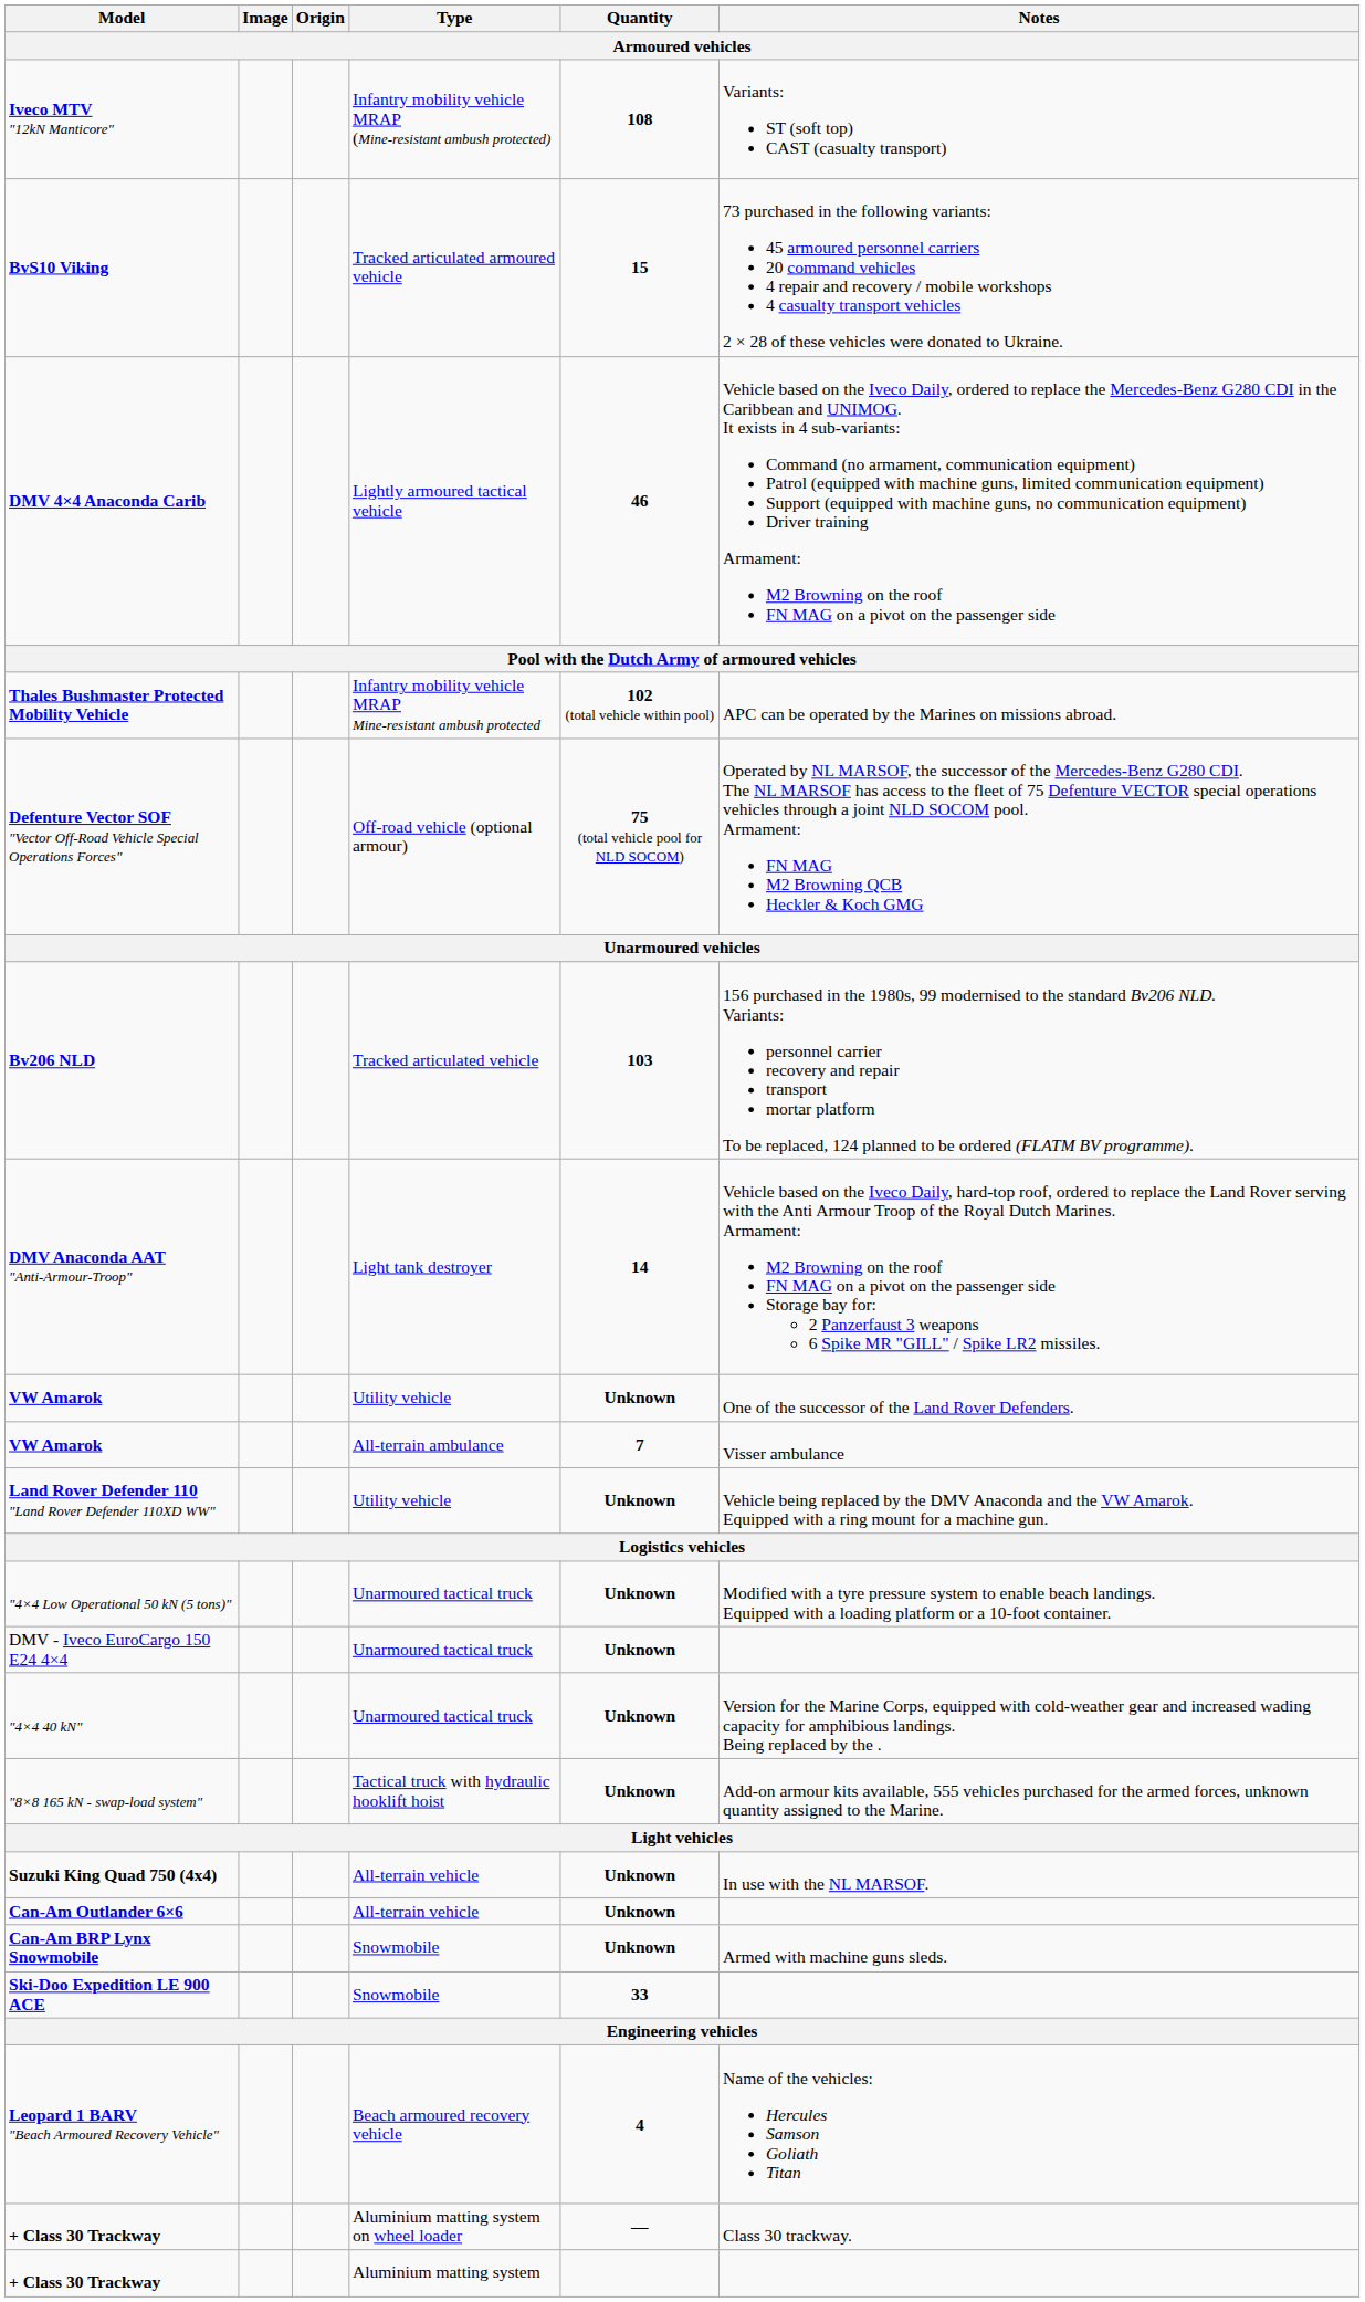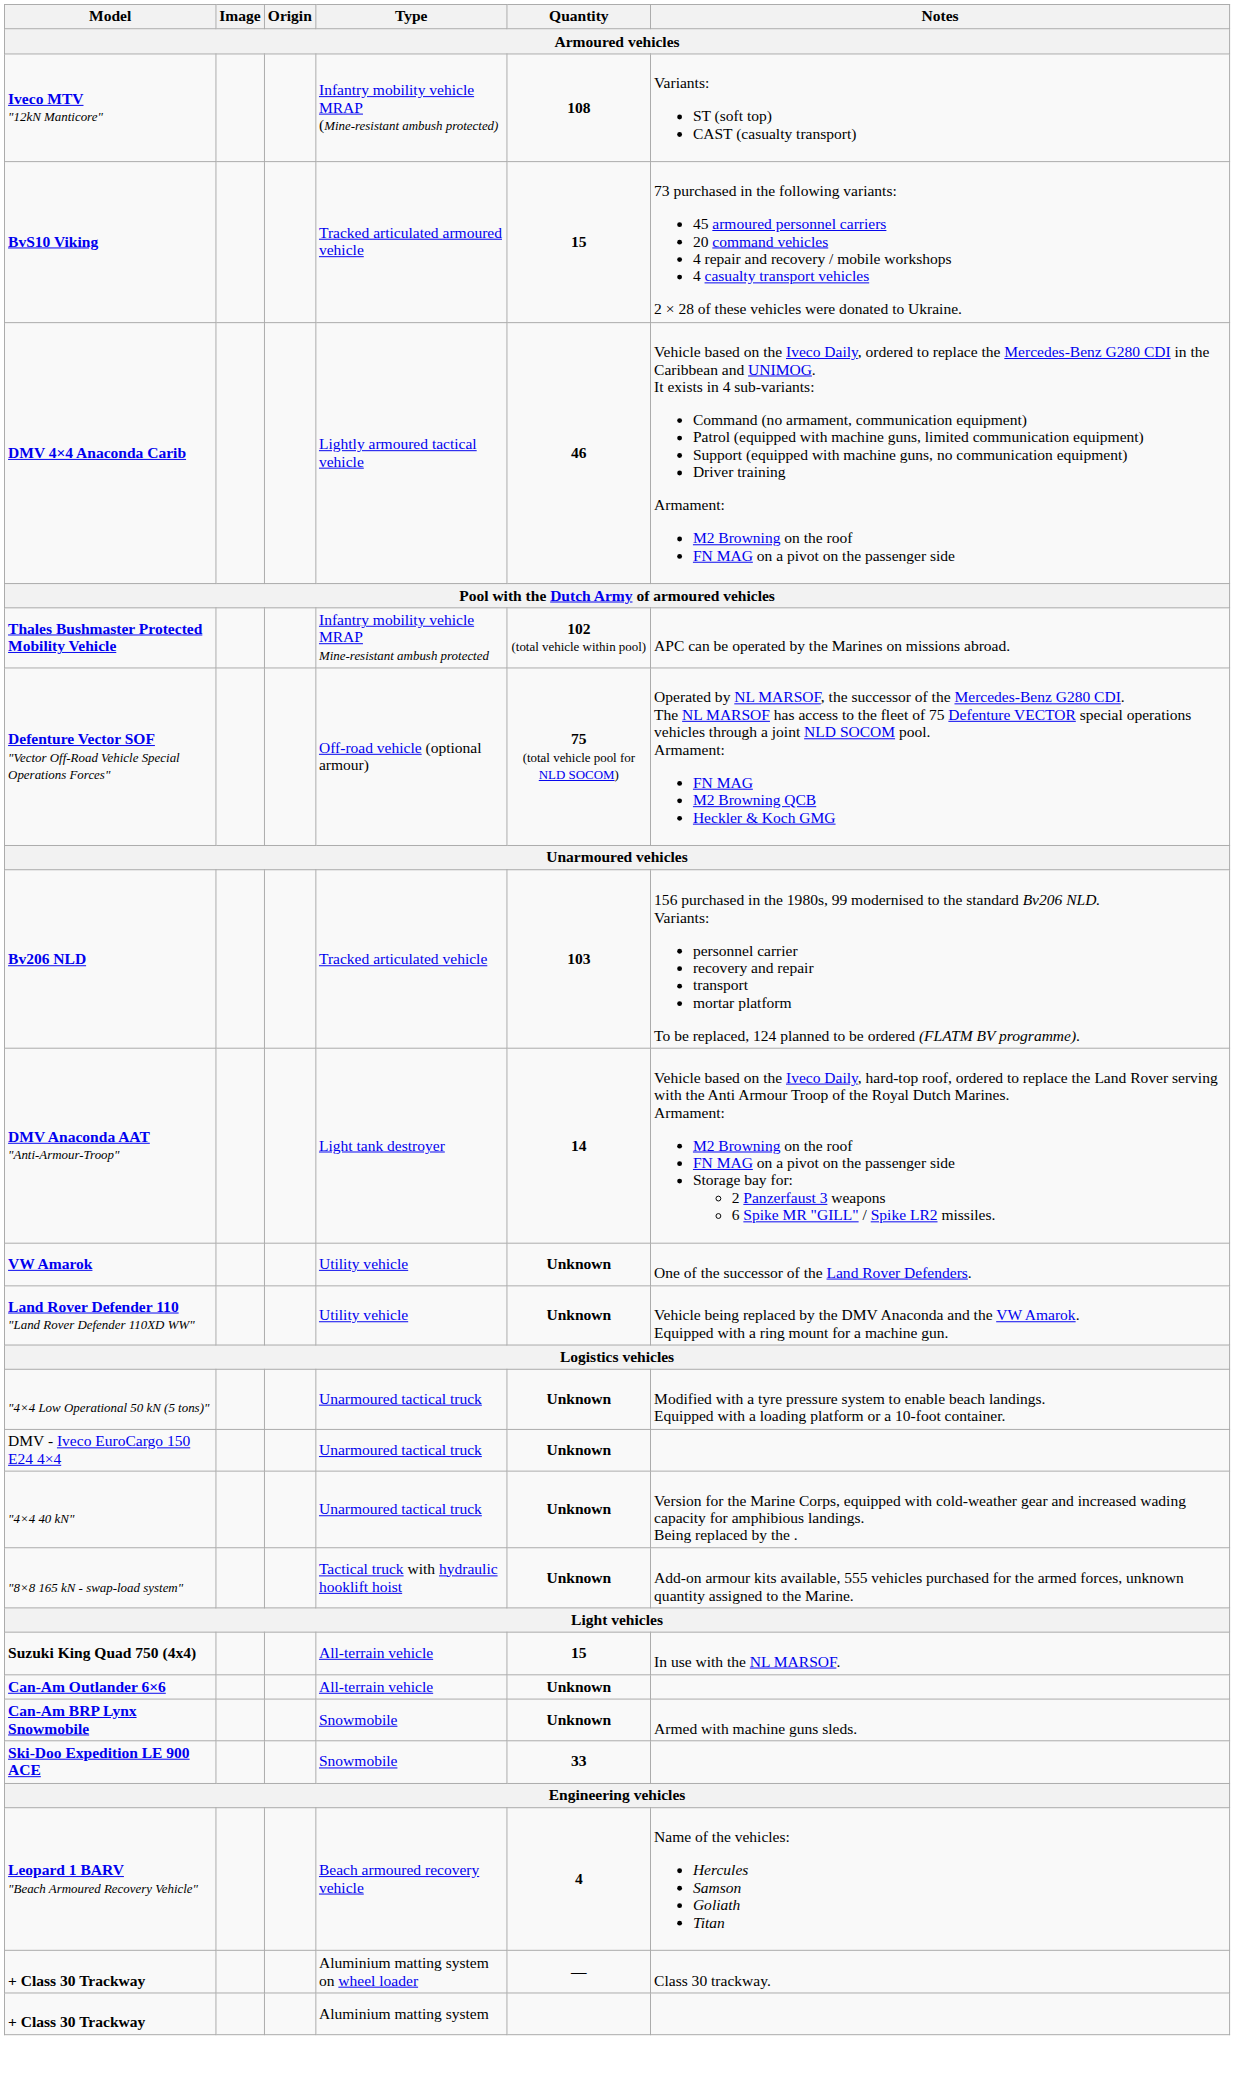 <table class="wikitable" style="width:100%;">
 <tr>
 <th>Model</th>
 <th>Image</th>
 <th>Origin</th>
 <th>Type</th>
 <th>Quantity</th>
 <th>Notes</th>
 </tr>
 <tr>
 <th colspan="6">Armoured vehicles</th>
 </tr>
 <tr>
 <td><strong><a href='#'>Iveco MTV</a></strong><br><em><small>"12kN Manticore"</small></em></td>
 <td style="text-align: center;"></td>
 <td><small><br></small></td>
 <td><a href='#'>Infantry mobility vehicle</a><br><a href='#'>MRAP</a><br>(<em><small>Mine-resistant ambush protected)</small></em></td>
 <td style="text-align: center;"><strong>108</strong></td>
 <td><br>Variants:<ul><li>ST (soft top)</li><li>CAST (casualty transport)</li></ul></td>
 </tr>
 <tr>
 <td><strong><a href='#'>BvS10 Viking</a></strong></td>
 <td></td>
 <td><small></small></td>
 <td><a href='#'>Tracked articulated armoured vehicle</a></td>
 <td style="text-align: center;"><strong>15</strong></td>
 <td><br>73 purchased in the following variants:<ul><li>45 <a href='#'>armoured personnel carriers</a></li><li>20 <a href='#'>command vehicles</a></li><li>4 repair and recovery / mobile workshops</li><li>4 <a href='#'>casualty transport vehicles</a></li></ul>2 × 28 of these vehicles were donated to Ukraine.</td>
 </tr>
 <tr>
 <td><strong><a href='#'>DMV 4×4 Anaconda Carib</a></strong></td>
 <td style="text-align: center;"><br></td>
 <td><small></small><br><small></small></td>
 <td><a href='#'>Lightly armoured tactical vehicle</a></td>
 <td style="text-align: center;"><strong>46</strong></td>
 <td><br>Vehicle based on the <a href='#'>Iveco Daily</a>, ordered to replace the <a href='#'>Mercedes-Benz G280 CDI</a> in the Caribbean and <a href='#'>UNIMOG</a>.<br>It exists in 4 sub-variants:<ul><li>Command (no armament, communication equipment)</li><li>Patrol (equipped with machine guns, limited communication equipment)</li><li>Support (equipped with machine guns, no communication equipment)</li><li>Driver training</li></ul>Armament:<ul><li><a href='#'>M2 Browning</a> on the roof</li><li><a href='#'>FN MAG</a> on a pivot on the passenger side</li></ul></td>
 </tr>
 <tr>
 <th colspan="6">Pool with the <a href='#'>Dutch Army</a> of armoured vehicles</th>
 </tr>
 <tr>
 <td><strong><a href='#'>Thales Bushmaster Protected Mobility Vehicle</a></strong></td>
 <td style="text-align: center;"></td>
 <td><small></small></td>
 <td><a href='#'>Infantry mobility vehicle</a><br><a href='#'>MRAP</a><br><em><small>Mine-resistant ambush protected</small></em></td>
 <td style="text-align: center;"><strong>102</strong><br><small>(total vehicle within pool)</small></td>
 <td><br>APC can be operated by the Marines on missions abroad.</td>
 </tr>
 <tr>
 <td><a href='#'><strong>Defenture Vector SOF</strong></a><br><em><small>"Vector Off-Road Vehicle Special Operations Forces"</small></em></td>
 <td><br></td>
 <td><small></small></td>
 <td><a href='#'>Off-road vehicle</a> (optional armour)</td>
 <td style="text-align: center;"><strong>75</strong><br><small>(total vehicle pool for <a href='#'>NLD SOCOM</a>)</small></td>
 <td><br>Operated by <a href='#'>NL MARSOF</a>, the successor of the <a href='#'>Mercedes-Benz G280 CDI</a>.<br>The <a href='#'>NL MARSOF</a> has access to the fleet of 75 <a href='#'>Defenture VECTOR</a> special operations vehicles through a joint <a href='#'>NLD SOCOM</a> pool.<br>Armament:<ul><li><a href='#'>FN MAG</a></li><li><a href='#'>M2 Browning QCB</a></li><li><a href='#'>Heckler & Koch GMG</a></li></ul></td>
 </tr>
 <tr>
 <th colspan="6">Unarmoured vehicles</th>
 </tr>
 <tr>
 <td><strong><a href='#'>Bv206 NLD</a></strong></td>
 <td></td>
 <td><small></small></td>
 <td><a href='#'>Tracked articulated vehicle</a></td>
 <td style="text-align: center;"><strong>103</strong></td>
 <td><br>156 purchased in the 1980s, 99 modernised to the standard <em>Bv206 NLD.</em><br>Variants:<ul><li>personnel carrier</li><li>recovery and repair</li><li>transport</li><li>mortar platform</li></ul>To be replaced, 124 planned to be ordered <em>(FLATM BV programme)</em>.</td>
 </tr>
 <tr>
 <td><strong><a href='#'>DMV Anaconda AAT</a></strong><br><em><small>"Anti-Armour-Troop"</small></em></td>
 <td style="text-align: center;"></td>
 <td><small></small><br><small></small></td>
 <td><a href='#'>Light tank destroyer</a></td>
 <td style="text-align: center;"><strong>14</strong></td>
 <td><br>Vehicle based on the <a href='#'>Iveco Daily</a>, hard-top roof, ordered to replace the Land Rover serving with the Anti Armour Troop of the Royal Dutch Marines.<br>Armament:<ul><li><a href='#'>M2 Browning</a> on the roof</li><li><a href='#'>FN MAG</a> on a pivot on the passenger side</li><li>Storage bay for:<ul><li>2 <a href='#'>Panzerfaust 3</a> weapons</li><li>6 <a href='#'>Spike MR "GILL"</a> / <a href='#'>Spike LR2</a> missiles.</li></ul></li></ul></td>
 </tr>
 <tr>
 <td><a href='#'><strong>VW Amarok</strong></a></td>
 <td style="text-align: center;"></td>
 <td><small></small></td>
 <td><a href='#'>Utility vehicle</a></td>
 <td style="text-align: center;"><strong>Unknown</strong></td>
 <td><br>One of the successor of the <a href='#'>Land Rover Defenders</a>.</td>
 </tr>
 <tr>
-<td><a href='#'><strong>VW Amarok</strong></a></td>
-<td style="text-align: center;"></td>
-<td><small></small><br><small></small></td>
-<td><a href='#'>All-terrain ambulance</a></td>
-<td style="text-align: center;"><strong>7</strong></td>
-<td><br>Visser ambulance</td>
-</tr>
-<tr>
 <td><strong><a href='#'>Land Rover Defender 110</a></strong><br><em><small>"Land Rover Defender 110XD WW"</small></em></td>
 <td style="text-align: center;"></td>
 <td><small></small></td>
 <td><a href='#'>Utility vehicle</a></td>
 <td style="text-align: center;"><strong>Unknown</strong></td>
 <td><br>Vehicle being replaced by the DMV Anaconda and the <a href='#'>VW Amarok</a>.<br>Equipped with a ring mount for a machine gun.</td>
 </tr>
 <tr>
 <th colspan="6">Logistics vehicles</th>
 </tr>
 <tr>
 <td><strong></strong><br><em><small>"4×4 Low Operational 50 kN (5 tons)"</small></em></td>
 <td style="text-align: center;"></td>
 <td><small></small></td>
 <td><a href='#'>Unarmoured tactical truck</a></td>
 <td style="text-align: center;"><strong>Unknown</strong></td>
 <td><br>Modified with a tyre pressure system to enable beach landings.<br>Equipped with a loading platform or a 10-foot container.</td>
 </tr>
 <tr>
 <td>DMV - <a href='#'>Iveco EuroCargo 150 E24 4×4</a></td>
 <td></td>
 <td><small></small><br><small></small></td>
 <td><a href='#'>Unarmoured tactical truck</a></td>
 <td style="text-align: center;"><strong>Unknown</strong></td>
 <td></td>
 </tr>
 <tr>
 <td><strong></strong><br><em><small>"4×4 40 kN"</small></em></td>
 <td style="text-align: center;"></td>
 <td><small></small></td>
 <td><a href='#'>Unarmoured tactical truck</a></td>
 <td style="text-align: center;"><strong>Unknown</strong></td>
 <td><br>Version for the Marine Corps, equipped with cold-weather gear and increased wading capacity for amphibious landings.<br>Being replaced by the .</td>
 </tr>
 <tr>
 <td><strong></strong><br><em><small>"8×8 165 kN - swap-load system"</small></em></td>
 <td style="text-align: center;"></td>
 <td><small></small></td>
 <td><a href='#'>Tactical truck</a> with <a href='#'>hydraulic hooklift hoist</a></td>
 <td style="text-align: center;"><strong>Unknown</strong></td>
 <td><br>Add-on armour kits available, 555 vehicles purchased for the armed forces, unknown quantity assigned to the Marine.</td>
 </tr>
 <tr>
 <th colspan="6">Light vehicles</th>
 </tr>
 <tr>
 <td><strong>Suzuki King Quad 750 (4x4)</strong></td>
 <td style="text-align: center;"></td>
 <td><small></small></td>
 <td><a href='#'>All-terrain vehicle</a></td>
-<td style="text-align: center;"><strong>Unknown</strong></td>
+<td style="text-align: center;"><strong>15</strong></td>
 <td><br>In use with the <a href='#'>NL MARSOF</a>.</td>
 </tr>
 <tr>
 <td><strong><a href='#'>Can-Am Outlander 6×6</a></strong></td>
 <td style="text-align: center;"></td>
 <td><small></small></td>
 <td><a href='#'>All-terrain vehicle</a></td>
 <td style="text-align: center;"><strong>Unknown</strong></td>
 <td></td>
 </tr>
 <tr>
 <td><strong><a href='#'>Can-Am BRP Lynx Snowmobile</a></strong></td>
 <td style="text-align: center;"></td>
 <td><small></small></td>
 <td><a href='#'>Snowmobile</a></td>
 <td style="text-align: center;"><strong>Unknown</strong></td>
 <td><br>Armed with machine guns sleds.</td>
 </tr>
 <tr>
 <td><strong><a href='#'>Ski-Doo Expedition LE 900 ACE</a></strong></td>
 <td></td>
 <td><small></small></td>
 <td><a href='#'>Snowmobile</a></td>
 <td style="text-align: center;"><strong>33</strong></td>
 <td></td>
 </tr>
 <tr>
 <th colspan="6">Engineering vehicles</th>
 </tr>
 <tr>
 <td><strong><a href='#'>Leopard 1 BARV</a></strong><br><em><small>"Beach Armoured Recovery Vehicle"</small></em></td>
 <td style="text-align: center;"><br></td>
 <td><small></small><br><small></small></td>
 <td><a href='#'>Beach armoured recovery vehicle</a></td>
 <td style="text-align: center;"><strong>4</strong></td>
 <td><br>Name of the vehicles:<ul><li><em>Hercules</em></li><li><em>Samson</em></li><li><em>Goliath</em></li><li><em>Titan</em></li></ul></td>
 </tr>
 <tr>
 <td><strong></strong><br><strong>+ Class 30 Trackway</strong></td>
 <td></td>
 <td><small></small><br><small></small></td>
 <td>Aluminium matting system on <a href='#'>wheel loader</a></td>
 <td style="text-align: center;"><strong>—</strong></td>
 <td><br>Class 30 trackway.</td>
 </tr>
 <tr>
 <td><strong></strong><br><strong>+ Class 30 Trackway</strong></td>
 <td></td>
 <td><small></small><br><small></small></td>
 <td>Aluminium matting system</td>
 <td></td>
 <td></td>
 </tr>
 </table>
